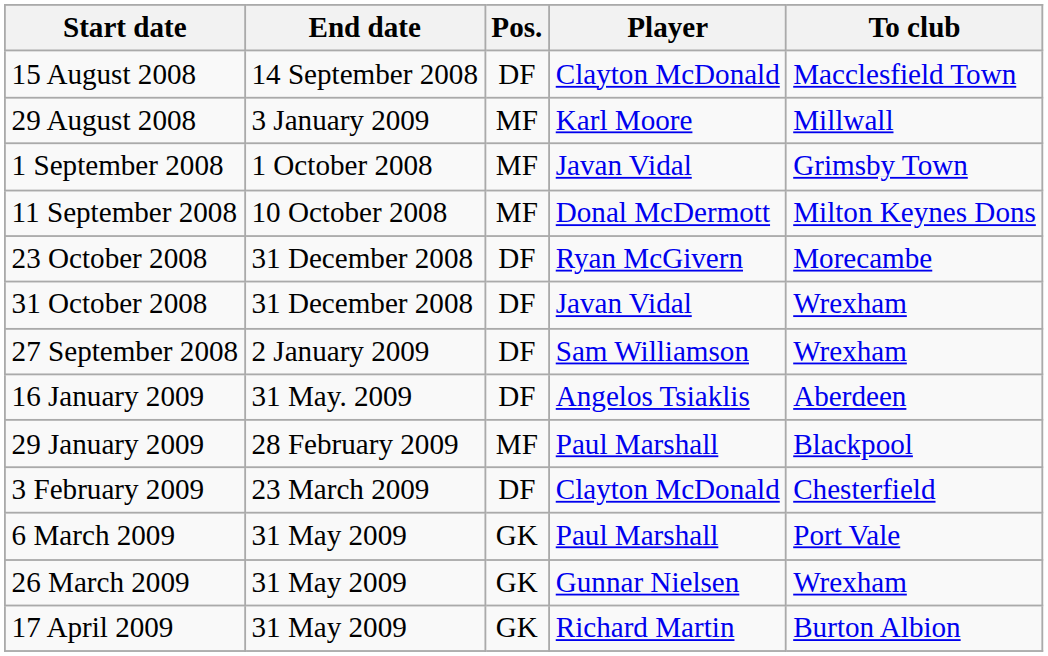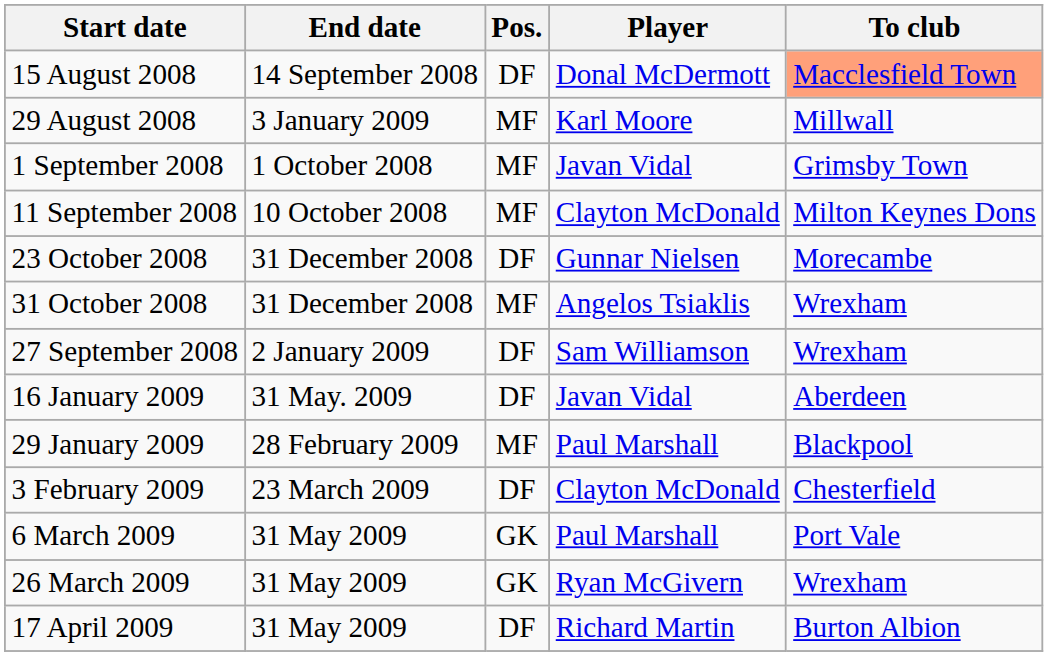 <table class="wikitable">
 <tr>
 <th>Start date</th>
 <th>End date</th>
 <th>Pos.</th>
 <th>Player</th>
 <th>To club</th>
 </tr>
 <tr>
 <td>15 August 2008</td>
 <td>14 September 2008</td>
 <td style="text-align:center;">DF</td>
-<td> <a href='#'>Clayton McDonald</a></td>
-<td> <a href='#'>Macclesfield Town</a></td>
+<td> <a href='#'>Donal McDermott</a></td>
+<td style="background: lightsalmon;"> <a href='#'>Macclesfield Town</a></td>
 </tr>
 <tr>
 <td>29 August 2008</td>
 <td>3 January 2009</td>
 <td style="text-align:center;">MF</td>
 <td> <a href='#'>Karl Moore</a></td>
 <td> <a href='#'>Millwall</a></td>
 </tr>
 <tr>
 <td>1 September 2008</td>
 <td>1 October 2008</td>
 <td style="text-align:center;">MF</td>
 <td> <a href='#'>Javan Vidal</a></td>
 <td> <a href='#'>Grimsby Town</a></td>
 </tr>
 <tr>
 <td>11 September 2008</td>
 <td>10 October 2008</td>
 <td style="text-align:center;">MF</td>
-<td> <a href='#'>Donal McDermott</a></td>
+<td> <a href='#'>Clayton McDonald</a></td>
 <td> <a href='#'>Milton Keynes Dons</a></td>
 </tr>
 <tr>
 <td>23 October 2008</td>
 <td>31 December 2008</td>
 <td style="text-align:center;">DF</td>
-<td> <a href='#'>Ryan McGivern</a></td>
+<td> <a href='#'>Gunnar Nielsen</a></td>
 <td> <a href='#'>Morecambe</a></td>
 </tr>
 <tr>
 <td>31 October 2008</td>
 <td>31 December 2008</td>
-<td style="text-align:center;">DF</td>
-<td> <a href='#'>Javan Vidal</a></td>
+<td style="text-align:center;">MF</td>
+<td> <a href='#'>Angelos Tsiaklis</a></td>
 <td> <a href='#'>Wrexham</a></td>
 </tr>
 <tr>
 <td>27 September 2008</td>
 <td>2 January 2009</td>
 <td style="text-align:center;">DF</td>
 <td> <a href='#'>Sam Williamson</a></td>
 <td> <a href='#'>Wrexham</a></td>
 </tr>
 <tr>
 <td>16 January 2009</td>
 <td>31 May. 2009</td>
 <td style="text-align:center;">DF</td>
-<td> <a href='#'>Angelos Tsiaklis</a></td>
+<td> <a href='#'>Javan Vidal</a></td>
 <td> <a href='#'>Aberdeen</a></td>
 </tr>
 <tr>
 <td>29 January 2009</td>
 <td>28 February 2009</td>
 <td style="text-align:center;">MF</td>
 <td> <a href='#'>Paul Marshall</a></td>
 <td> <a href='#'>Blackpool</a></td>
 </tr>
 <tr>
 <td>3 February 2009</td>
 <td>23 March 2009</td>
 <td style="text-align:center;">DF</td>
 <td> <a href='#'>Clayton McDonald</a></td>
 <td> <a href='#'>Chesterfield</a></td>
 </tr>
 <tr>
 <td>6 March 2009</td>
 <td>31 May  2009</td>
 <td style="text-align:center;">GK</td>
 <td> <a href='#'>Paul Marshall</a></td>
 <td> <a href='#'>Port Vale</a></td>
 </tr>
 <tr>
 <td>26 March 2009</td>
 <td>31 May  2009</td>
 <td style="text-align:center;">GK</td>
-<td> <a href='#'>Gunnar Nielsen</a></td>
+<td> <a href='#'>Ryan McGivern</a></td>
 <td> <a href='#'>Wrexham</a></td>
 </tr>
 <tr>
 <td>17 April 2009</td>
 <td>31 May  2009</td>
-<td style="text-align:center;">GK</td>
+<td style="text-align:center;">DF</td>
 <td> <a href='#'>Richard Martin</a></td>
 <td> <a href='#'>Burton Albion</a></td>
 </tr>
 </table>
